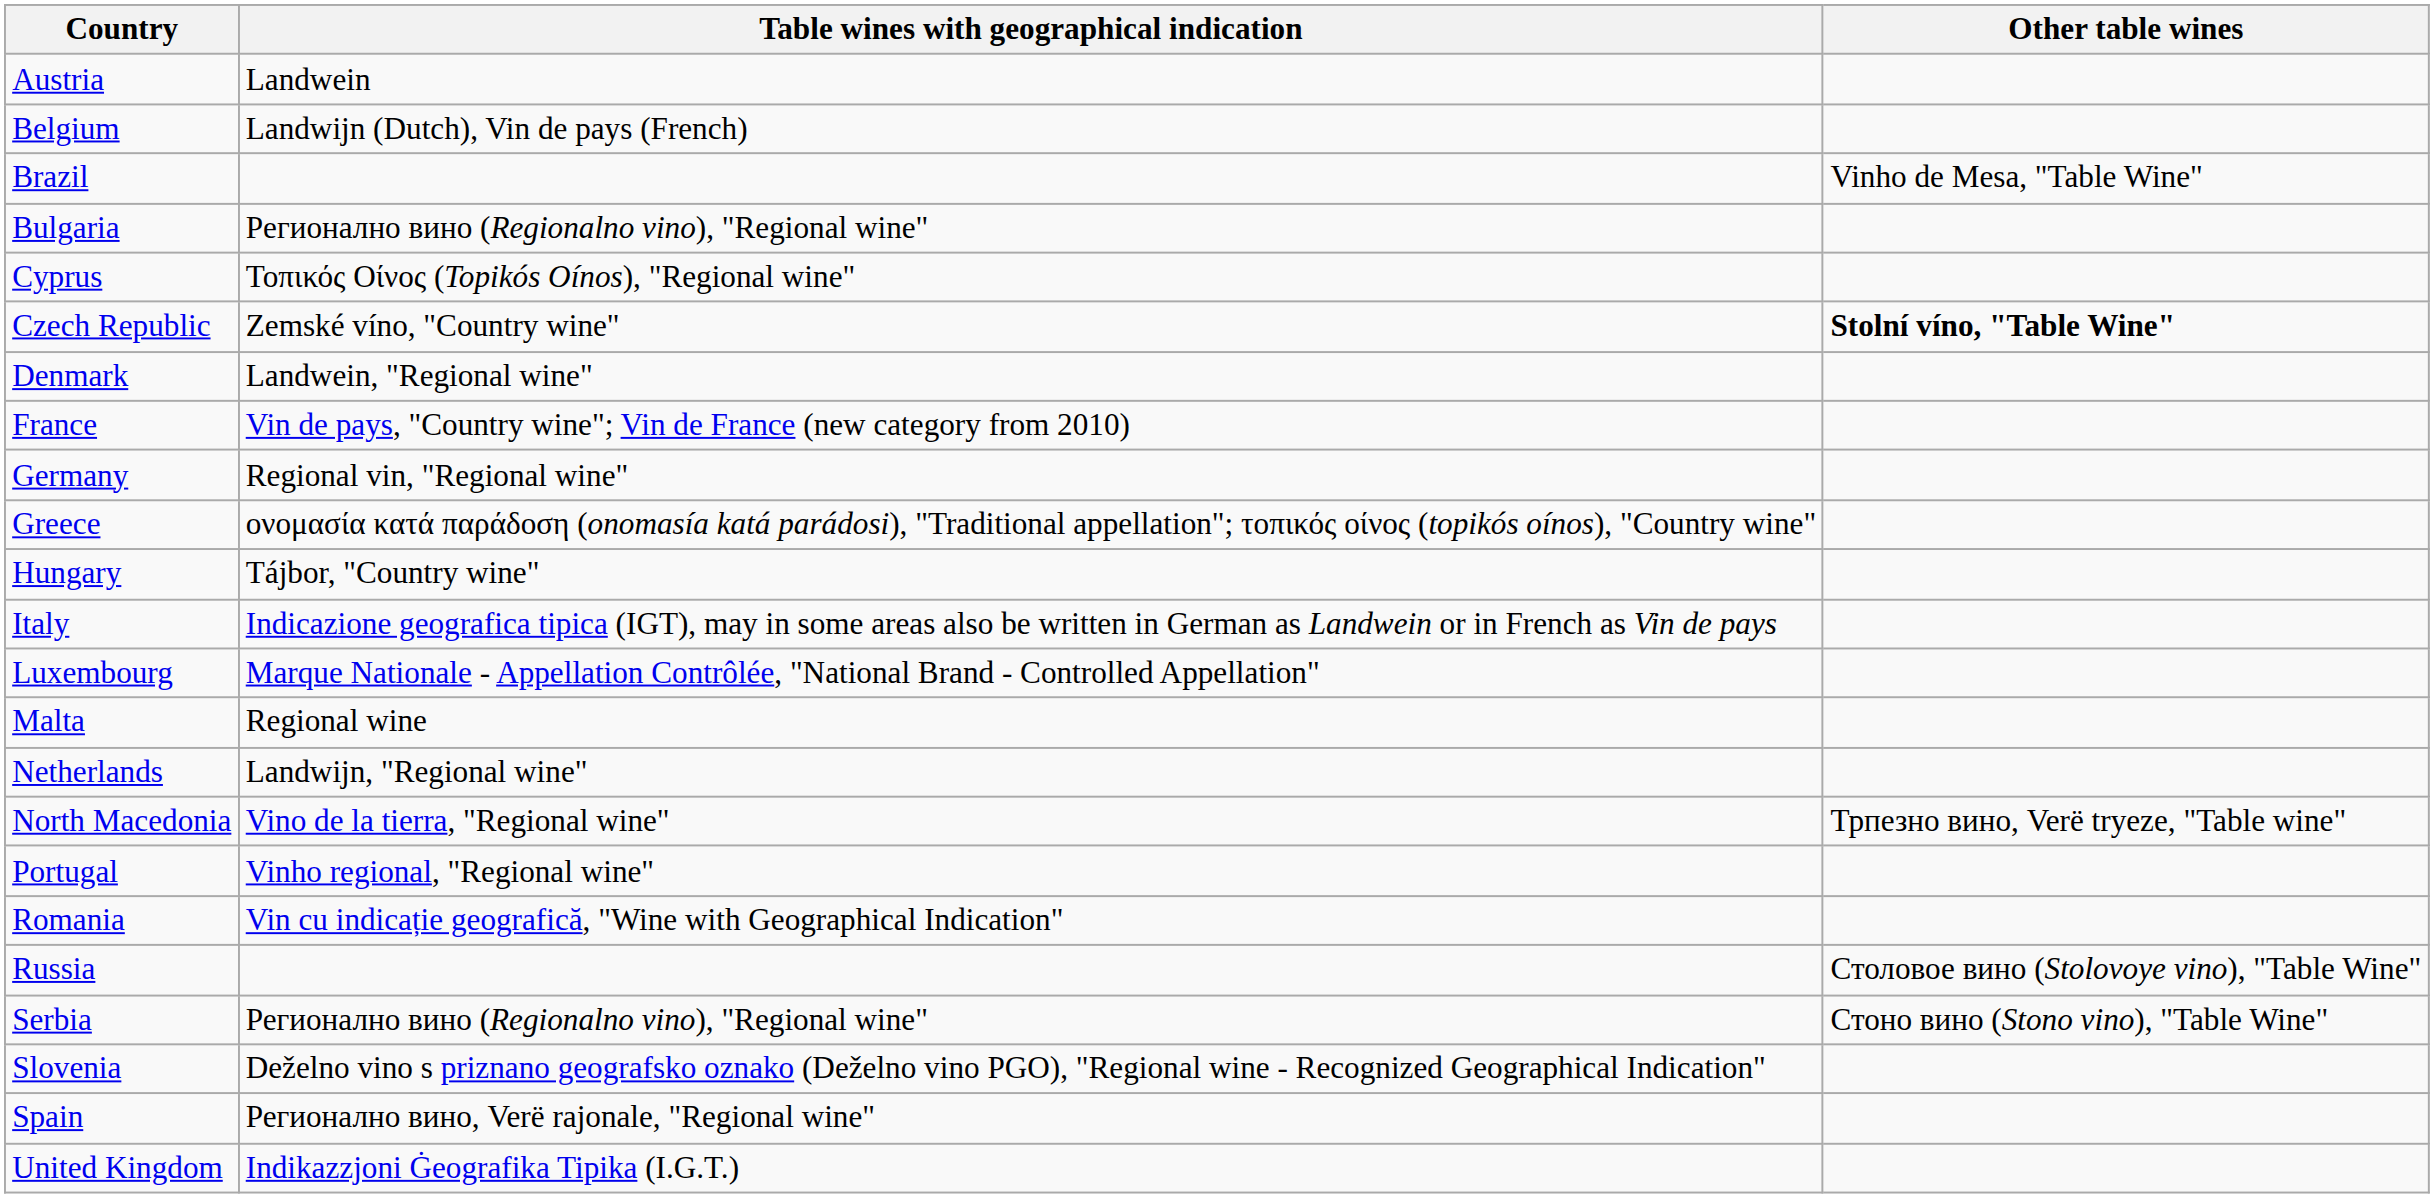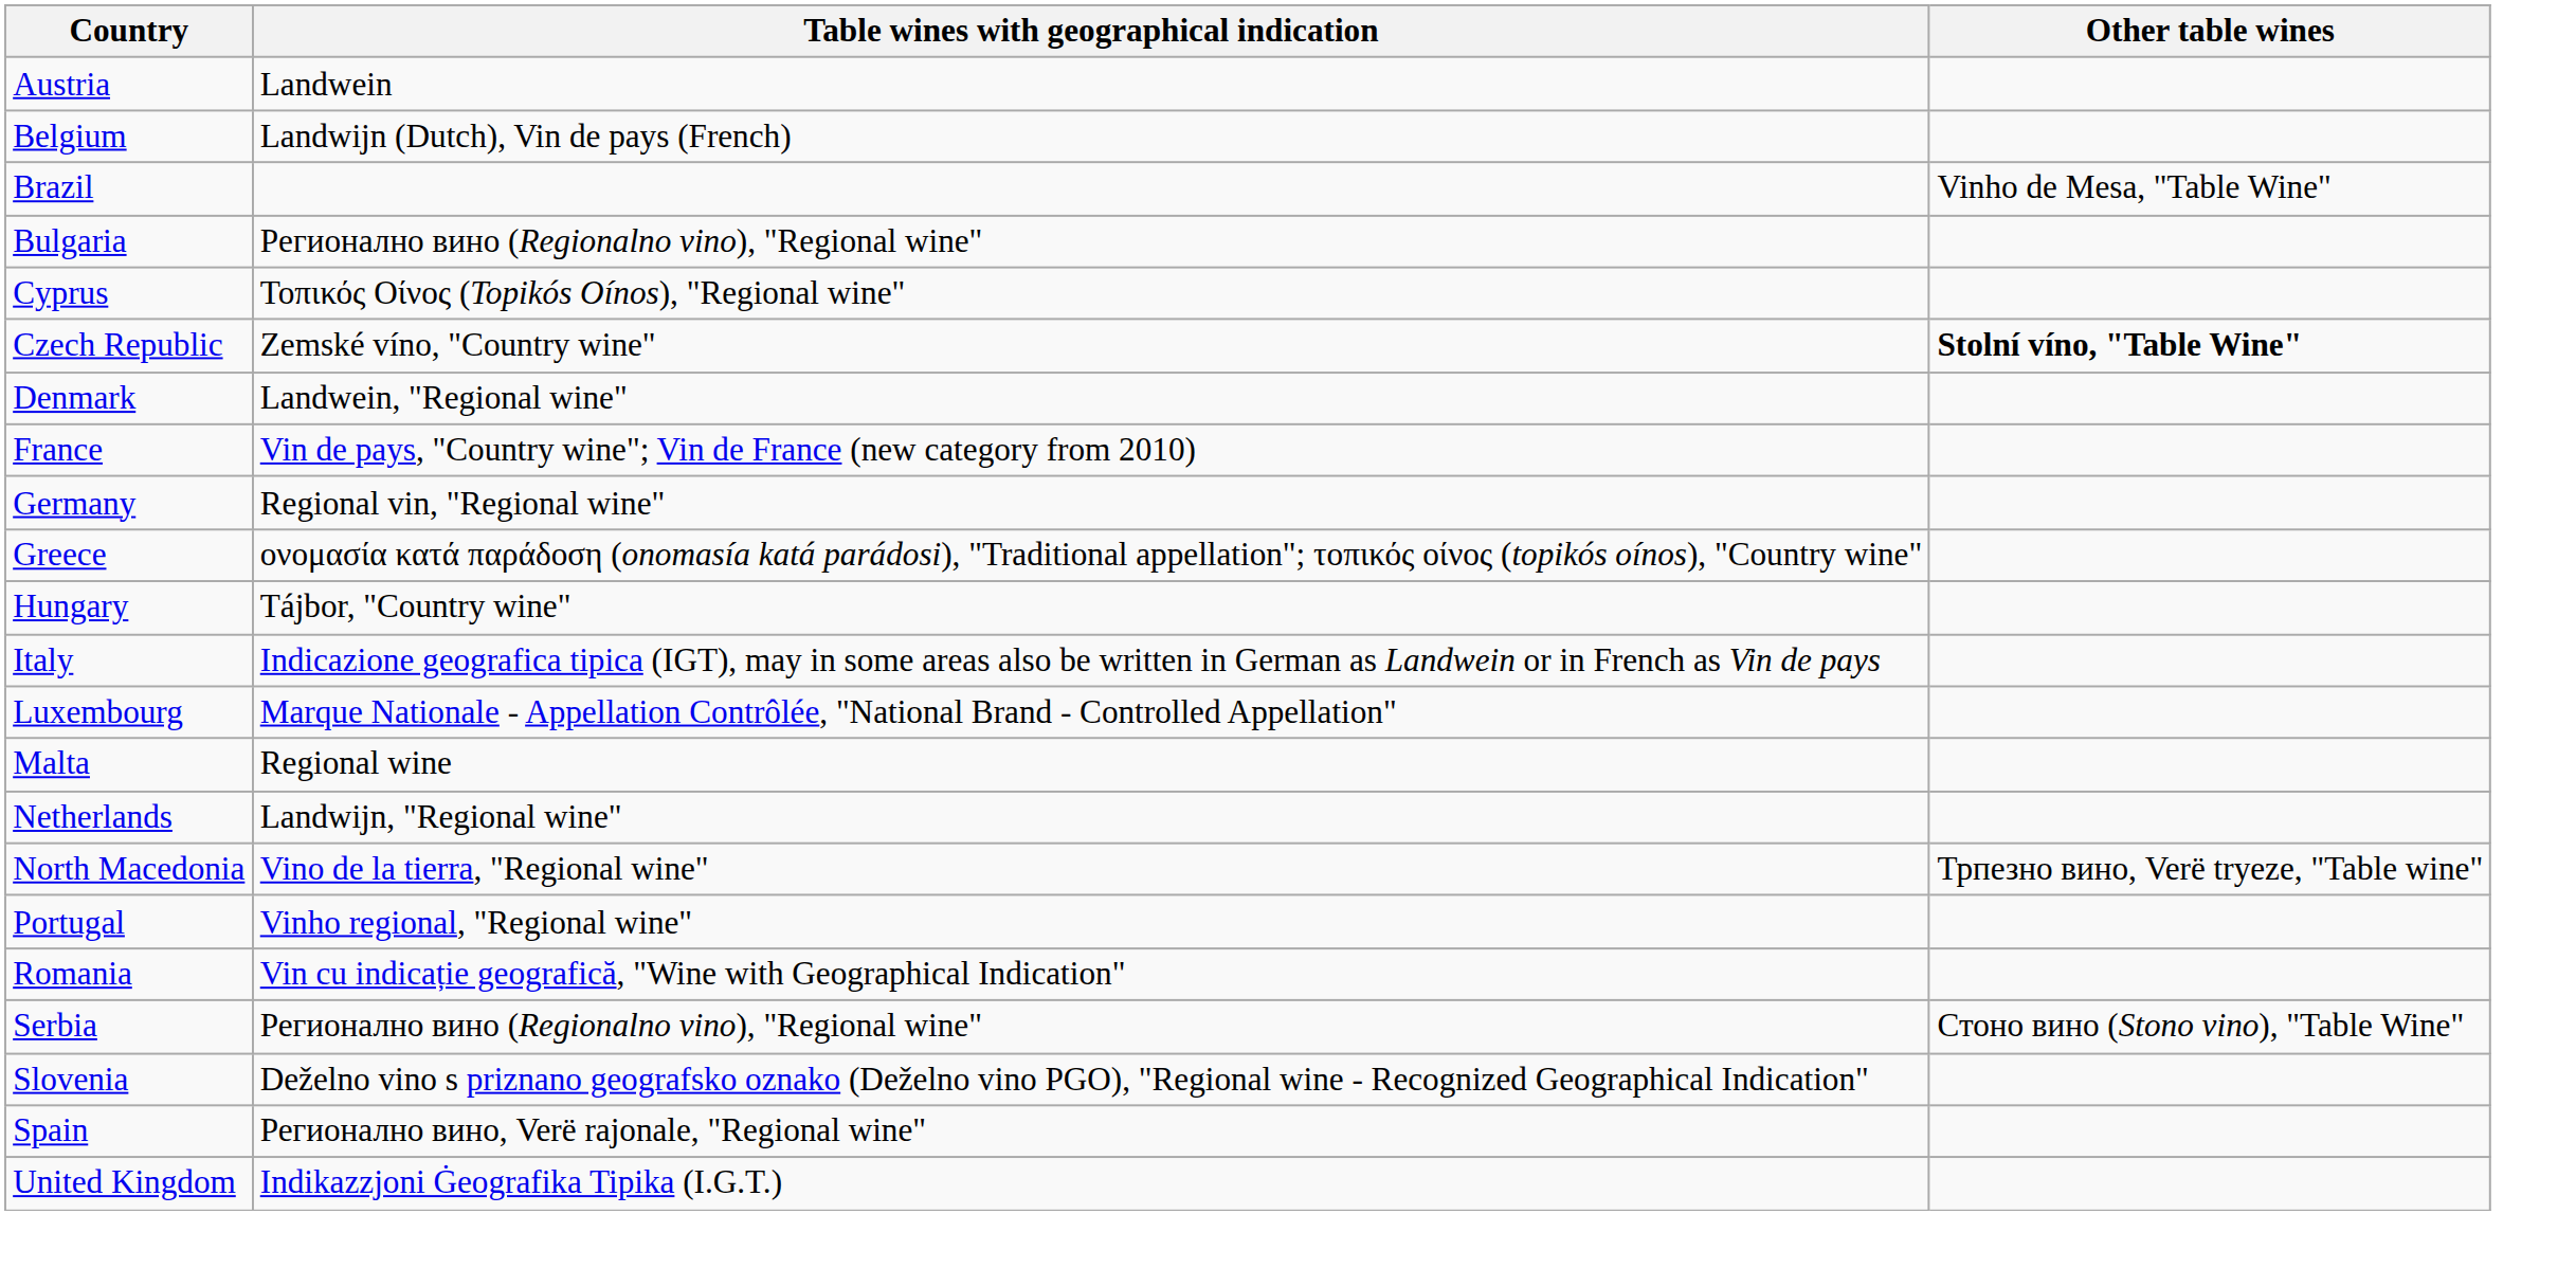 <table class="wikitable">
 <tr>
 <th>Country</th>
 <th>Table wines with geographical indication</th>
 <th>Other table wines</th>
 </tr>
 <tr>
 <td> <a href='#'>Austria</a></td>
 <td>Landwein</td>
 <td></td>
 </tr>
 <tr>
 <td> <a href='#'>Belgium</a></td>
 <td>Landwijn (Dutch), Vin de pays (French)</td>
 <td></td>
 </tr>
 <tr>
 <td> <a href='#'>Brazil</a></td>
 <td></td>
 <td>Vinho de Mesa, "Table Wine"</td>
 </tr>
 <tr>
 <td> <a href='#'>Bulgaria</a></td>
 <td>Pегионално вино (<em>Regionalno vino</em>), "Regional wine"</td>
 <td></td>
 </tr>
 <tr>
 <td> <a href='#'>Cyprus</a></td>
 <td>Τοπικός Οίνος (<em>Topikós Oínos</em>), "Regional wine"</td>
 <td></td>
 </tr>
 <tr>
 <td> <a href='#'>Czech Republic</a></td>
 <td>Zemské víno, "Country wine"</td>
 <td><strong>Stolní víno, "Table Wine"</strong></td>
 </tr>
 <tr>
 <td> <a href='#'>Denmark</a></td>
 <td>Landwein, "Regional wine"</td>
 <td></td>
 </tr>
 <tr>
 <td> <a href='#'>France</a></td>
 <td><a href='#'>Vin de pays</a>, "Country wine"; <a href='#'>Vin de France</a> (new category from 2010)</td>
 <td></td>
 </tr>
 <tr>
 <td> <a href='#'>Germany</a></td>
 <td>Regional vin, "Regional wine"</td>
 <td></td>
 </tr>
 <tr>
 <td> <a href='#'>Greece</a></td>
 <td>ονομασία κατά παράδοση (<em>onomasía katá parádosi</em>), "Traditional appellation"; τοπικός οίνος (<em>topikós oínos</em>), "Country wine"</td>
 <td></td>
 </tr>
 <tr>
 <td> <a href='#'>Hungary</a></td>
 <td>Tájbor, "Country wine"</td>
 <td></td>
 </tr>
 <tr>
 <td> <a href='#'>Italy</a></td>
 <td><a href='#'>Indicazione geografica tipica</a> (IGT), may in some areas also be written in German as <em>Landwein</em> or in French as <em>Vin de pays</em></td>
 <td></td>
 </tr>
 <tr>
 <td> <a href='#'>Luxembourg</a></td>
 <td><a href='#'>Marque Nationale</a> - <a href='#'>Appellation Contrôlée</a>, "National Brand - Controlled Appellation"</td>
 <td></td>
 </tr>
 <tr>
 <td> <a href='#'>Malta</a></td>
 <td>Regional wine</td>
 <td></td>
 </tr>
 <tr>
 <td> <a href='#'>Netherlands</a></td>
 <td>Landwijn, "Regional wine"</td>
 <td></td>
 </tr>
 <tr>
 <td> <a href='#'>North Macedonia</a></td>
 <td><a href='#'>Vino de la tierra</a>, "Regional wine"</td>
 <td>Трпезно вино, Verë tryeze, "Table wine"</td>
 </tr>
 <tr>
 <td> <a href='#'>Portugal</a></td>
 <td><a href='#'>Vinho regional</a>, "Regional wine"</td>
 <td></td>
 </tr>
 <tr>
 <td> <a href='#'>Romania</a></td>
 <td><a href='#'>Vin cu indicație geografică</a>, "Wine with Geographical Indication"</td>
 <td></td>
 </tr>
 <tr>
-<td> <a href='#'>Russia</a></td>
-<td></td>
-<td>Столовое вино (<em>Stolovoye vino</em>), "Table Wine"</td>
-</tr>
-<tr>
 <td> <a href='#'>Serbia</a></td>
 <td>Регионално вино (<em>Regionalno vino</em>), "Regional wine"</td>
 <td>Стоно вино (<em>Stono vino</em>), "Table Wine"</td>
 </tr>
 <tr>
 <td> <a href='#'>Slovenia</a></td>
 <td>Deželno vino s <a href='#'>priznano geografsko oznako</a> (Deželno vino PGO), "Regional wine - Recognized Geographical Indication"</td>
 <td></td>
 </tr>
 <tr>
 <td> <a href='#'>Spain</a></td>
 <td>Регионално вино, Verë rajonale, "Regional wine"</td>
 <td></td>
 </tr>
 <tr>
 <td> <a href='#'>United Kingdom</a></td>
 <td><a href='#'>Indikazzjoni Ġeografika Tipika</a> (I.G.T.)</td>
 <td></td>
 </tr>
 </table>
